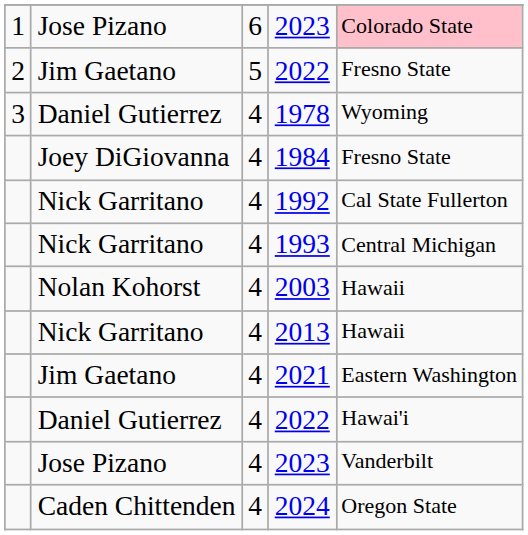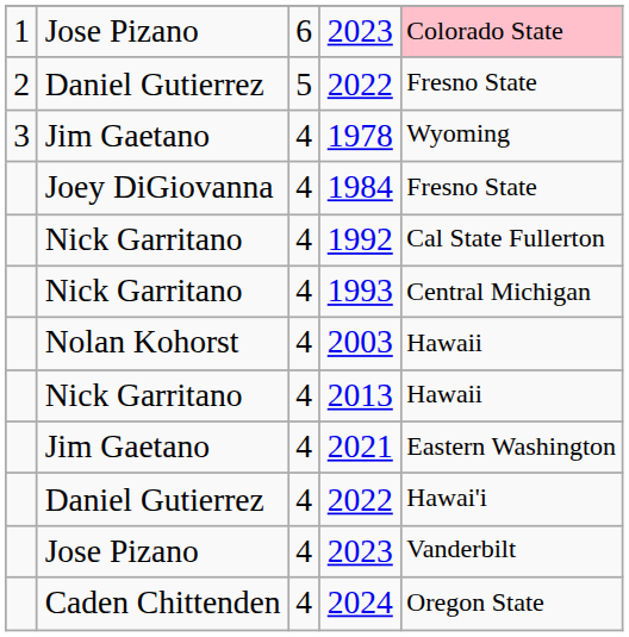 <table class="wikitable">
 <tr>
 </tr>
 <tr>
 <td>1</td>
 <td>Jose Pizano</td>
 <td>6</td>
 <td><a href='#'>2023</a></td>
 <td style="background: pink; font-size:80%;">Colorado State</td>
 </tr>
 <tr>
 <td>2</td>
-<td>Jim Gaetano</td>
+<td>Daniel Gutierrez</td>
 <td>5</td>
 <td><a href='#'>2022</a></td>
 <td style="font-size:80%;">Fresno State</td>
 </tr>
 <tr>
 <td>3</td>
-<td>Daniel Gutierrez</td>
+<td>Jim Gaetano</td>
 <td>4</td>
 <td><a href='#'>1978</a></td>
 <td style="font-size:80%;">Wyoming</td>
 </tr>
 <tr>
 <td></td>
 <td>Joey DiGiovanna</td>
 <td>4</td>
 <td><a href='#'>1984</a></td>
 <td style="font-size:80%;">Fresno State</td>
 </tr>
 <tr>
 <td></td>
 <td>Nick Garritano</td>
 <td>4</td>
 <td><a href='#'>1992</a></td>
 <td style="font-size:80%;">Cal State Fullerton</td>
 </tr>
 <tr>
 <td></td>
 <td>Nick Garritano</td>
 <td>4</td>
 <td><a href='#'>1993</a></td>
 <td style="font-size:80%;">Central Michigan</td>
 </tr>
 <tr>
 <td></td>
 <td>Nolan Kohorst</td>
 <td>4</td>
 <td><a href='#'>2003</a></td>
 <td style="font-size:80%;">Hawaii</td>
 </tr>
 <tr>
 <td></td>
 <td>Nick Garritano</td>
 <td>4</td>
 <td><a href='#'>2013</a></td>
 <td style="font-size:80%;">Hawaii</td>
 </tr>
 <tr>
 <td></td>
 <td>Jim Gaetano</td>
 <td>4</td>
 <td><a href='#'>2021</a></td>
 <td style="font-size:80%;">Eastern Washington</td>
 </tr>
 <tr>
 <td></td>
 <td>Daniel Gutierrez</td>
 <td>4</td>
 <td><a href='#'>2022</a></td>
 <td style="font-size:80%;">Hawai'i</td>
 </tr>
 <tr>
 <td></td>
 <td>Jose Pizano</td>
 <td>4</td>
 <td><a href='#'>2023</a></td>
 <td style="font-size:80%;">Vanderbilt</td>
 </tr>
 <tr>
 <td></td>
 <td>Caden Chittenden</td>
 <td>4</td>
 <td><a href='#'>2024</a></td>
 <td style="font-size:80%;">Oregon State</td>
 </tr>
 </table>
